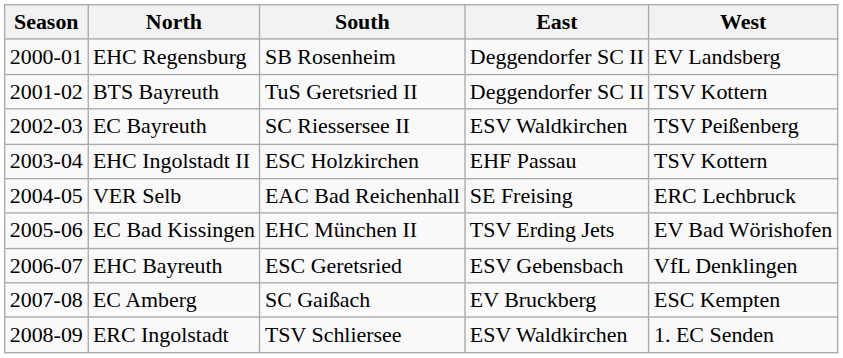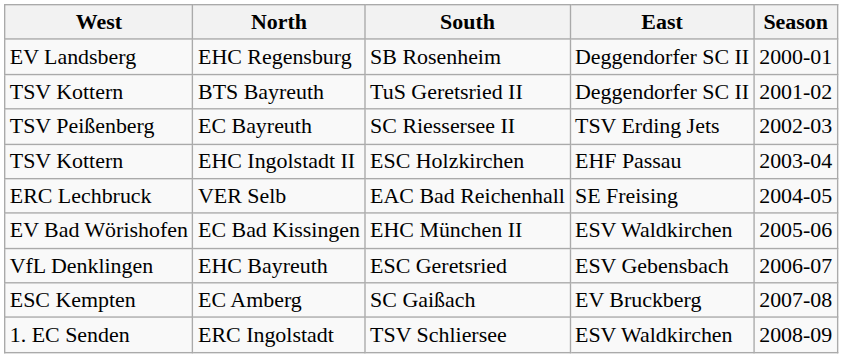 <table class="wikitable">
 <tr>
-<th>Season</th>
+<th>West</th>
 <th>North</th>
 <th>South</th>
 <th>East</th>
-<th>West</th>
+<th>Season</th>
 </tr>
 <tr>
-<td>2000-01</td>
+<td>EV Landsberg</td>
 <td>EHC Regensburg</td>
 <td>SB Rosenheim</td>
 <td>Deggendorfer SC II</td>
-<td>EV Landsberg</td>
+<td>2000-01</td>
 </tr>
 <tr>
-<td>2001-02</td>
+<td>TSV Kottern</td>
 <td>BTS Bayreuth</td>
 <td>TuS Geretsried II</td>
 <td>Deggendorfer SC II</td>
-<td>TSV Kottern</td>
+<td>2001-02</td>
 </tr>
 <tr>
-<td>2002-03</td>
+<td>TSV Peißenberg</td>
 <td>EC Bayreuth</td>
 <td>SC Riessersee II</td>
-<td>ESV Waldkirchen</td>
-<td>TSV Peißenberg</td>
+<td>TSV Erding Jets</td>
+<td>2002-03</td>
 </tr>
 <tr>
-<td>2003-04</td>
+<td>TSV Kottern</td>
 <td>EHC Ingolstadt II</td>
 <td>ESC Holzkirchen</td>
 <td>EHF Passau</td>
-<td>TSV Kottern</td>
+<td>2003-04</td>
 </tr>
 <tr>
-<td>2004-05</td>
+<td>ERC Lechbruck</td>
 <td>VER Selb</td>
 <td>EAC Bad Reichenhall</td>
 <td>SE Freising</td>
-<td>ERC Lechbruck</td>
+<td>2004-05</td>
 </tr>
 <tr>
-<td>2005-06</td>
+<td>EV Bad Wörishofen</td>
 <td>EC Bad Kissingen</td>
 <td>EHC München II</td>
-<td>TSV Erding Jets</td>
-<td>EV Bad Wörishofen</td>
+<td>ESV Waldkirchen</td>
+<td>2005-06</td>
 </tr>
 <tr>
-<td>2006-07</td>
+<td>VfL Denklingen</td>
 <td>EHC Bayreuth</td>
 <td>ESC Geretsried</td>
 <td>ESV Gebensbach</td>
-<td>VfL Denklingen</td>
+<td>2006-07</td>
 </tr>
 <tr>
-<td>2007-08</td>
+<td>ESC Kempten</td>
 <td>EC Amberg</td>
 <td>SC Gaißach</td>
 <td>EV Bruckberg</td>
-<td>ESC Kempten</td>
+<td>2007-08</td>
 </tr>
 <tr>
-<td>2008-09</td>
+<td>1. EC Senden</td>
 <td>ERC Ingolstadt</td>
 <td>TSV Schliersee</td>
 <td>ESV Waldkirchen</td>
-<td>1. EC Senden</td>
+<td>2008-09</td>
 </tr>
 </table>
